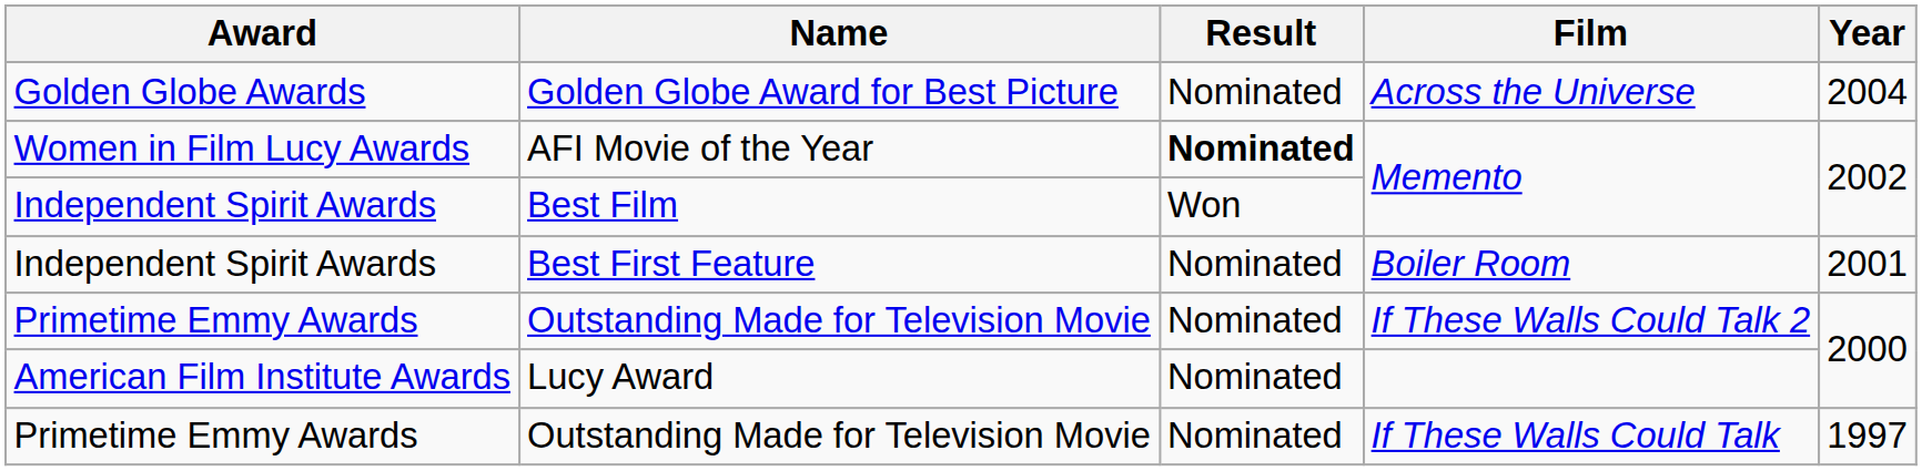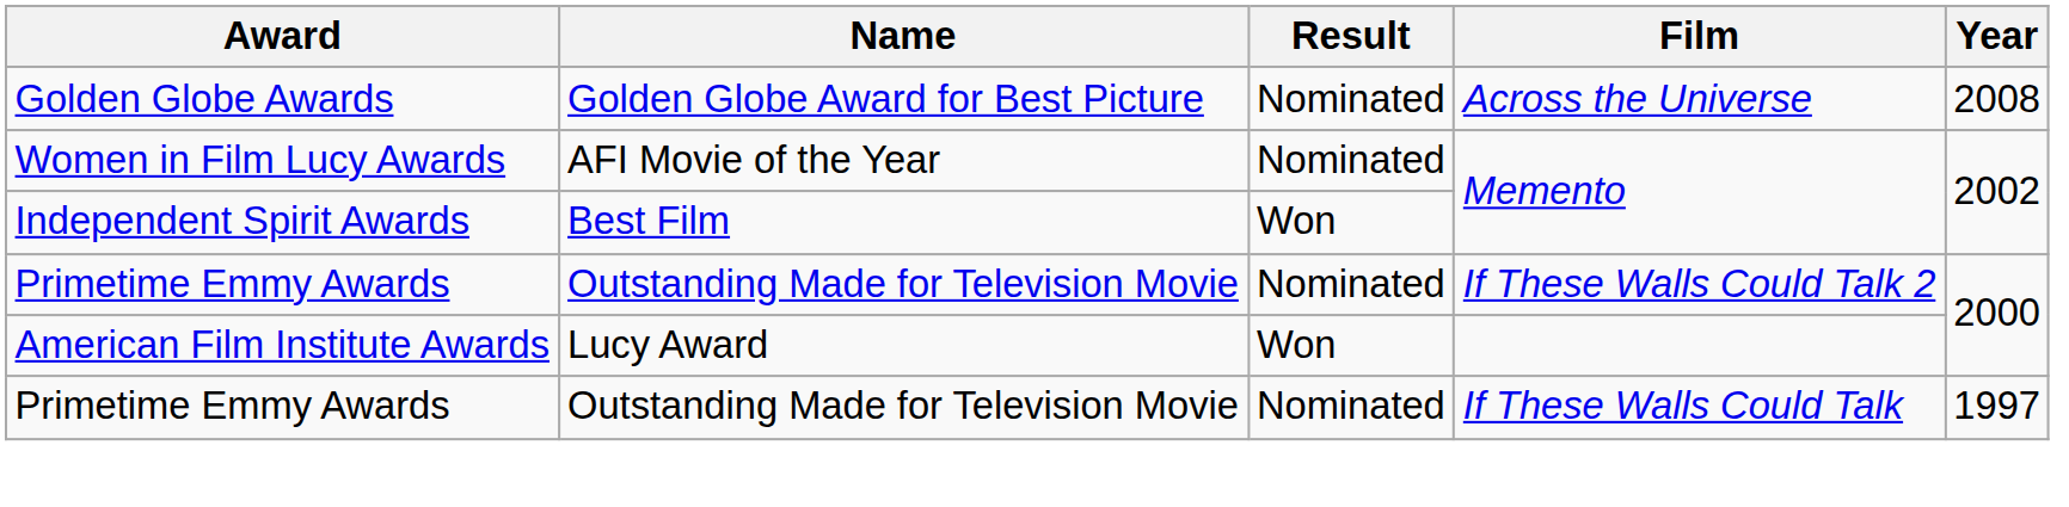 <table class="wikitable">
 <tr>
 <th>Award</th>
 <th>Name</th>
 <th>Result</th>
 <th>Film</th>
 <th>Year</th>
 </tr>
 <tr>
 <td><a href='#'>Golden Globe Awards</a></td>
 <td><a href='#'>Golden Globe Award for Best Picture</a></td>
 <td>Nominated</td>
 <td><em><a href='#'>Across the Universe</a></em></td>
-<td>2004</td>
+<td>2008</td>
 </tr>
 <tr>
 <td><a href='#'>Women in Film Lucy Awards</a></td>
 <td>AFI Movie of the Year</td>
-<td><strong>Nominated</strong></td>
+<td>Nominated</td>
 <td rowspan="2"><em><a href='#'>Memento</a></em></td>
 <td rowspan="2">2002</td>
 </tr>
 <tr>
 <td><a href='#'>Independent Spirit Awards</a></td>
 <td><a href='#'>Best Film</a></td>
 <td>Won</td>
-</tr>
-<tr>
-<td>Independent Spirit Awards</td>
-<td><a href='#'>Best First Feature</a></td>
-<td>Nominated</td>
-<td><em><a href='#'>Boiler Room</a></em></td>
-<td>2001</td>
 </tr>
 <tr>
 <td><a href='#'>Primetime Emmy Awards</a></td>
 <td><a href='#'>Outstanding Made for Television Movie</a></td>
 <td>Nominated</td>
 <td><em><a href='#'>If These Walls Could Talk 2</a></em></td>
 <td rowspan="2">2000</td>
 </tr>
 <tr>
 <td><a href='#'>American Film Institute Awards</a></td>
 <td>Lucy Award</td>
-<td>Nominated</td>
+<td>Won</td>
 <td></td>
 </tr>
 <tr>
 <td>Primetime Emmy Awards</td>
 <td>Outstanding Made for Television Movie</td>
 <td>Nominated</td>
 <td><em><a href='#'>If These Walls Could Talk</a></em></td>
 <td>1997</td>
 </tr>
 </table>
